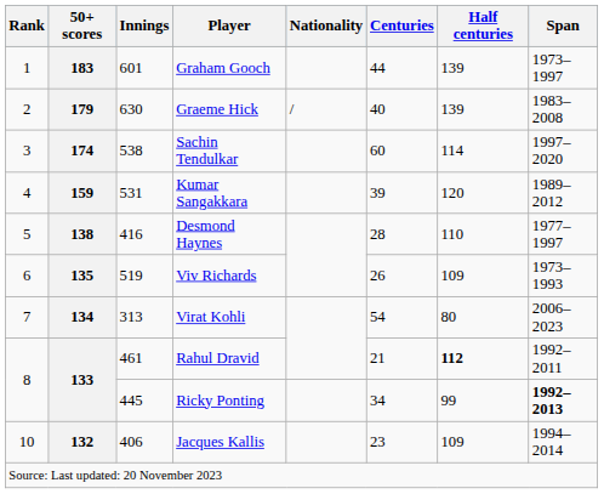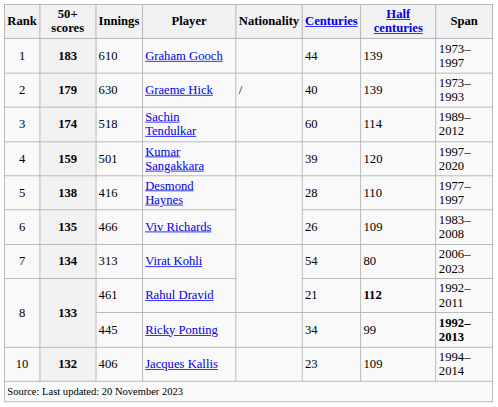 <table class="wikitable sortable" width=70%>
 <tr bgcolor=#87cefa>
 <th>Rank</th>
 <th>50+ scores</th>
 <th>Innings</th>
 <th>Player</th>
 <th>Nationality</th>
 <th><a href='#'>Centuries</a></th>
 <th><a href='#'>Half centuries</a></th>
 <th>Span</th>
 </tr>
 <tr>
 <td align=center>1</td>
 <th>183</th>
-<td>601</td>
+<td>610</td>
 <td><a href='#'>Graham Gooch</a></td>
 <td></td>
 <td>44</td>
 <td>139</td>
 <td>1973–1997</td>
 </tr>
 <tr>
 <td align=center>2</td>
 <th>179</th>
 <td>630</td>
 <td><a href='#'>Graeme Hick</a></td>
 <td> / </td>
 <td>40</td>
 <td>139</td>
-<td>1983–2008</td>
+<td>1973–1993</td>
 </tr>
 <tr>
 <td align=center>3</td>
 <th>174</th>
-<td>538</td>
+<td>518</td>
 <td><a href='#'>Sachin Tendulkar</a></td>
 <td></td>
 <td>60</td>
 <td>114</td>
-<td>1997–2020</td>
+<td>1989–2012</td>
 </tr>
 <tr>
 <td align=center>4</td>
 <th>159</th>
-<td>531</td>
+<td>501</td>
 <td><a href='#'>Kumar Sangakkara</a></td>
 <td></td>
 <td>39</td>
 <td>120</td>
-<td>1989–2012</td>
+<td>1997–2020</td>
 </tr>
 <tr>
 <td align=center>5</td>
 <th>138</th>
 <td>416</td>
 <td><a href='#'>Desmond Haynes</a></td>
 <td rowspan=2></td>
 <td>28</td>
 <td>110</td>
 <td>1977–1997</td>
 </tr>
 <tr>
 <td align=center>6</td>
 <th>135</th>
-<td>519</td>
+<td>466</td>
 <td><a href='#'>Viv Richards</a></td>
 <td>26</td>
 <td>109</td>
-<td>1973–1993</td>
+<td>1983–2008</td>
 </tr>
 <tr>
 <td align=center>7</td>
 <th>134</th>
 <td>313</td>
 <td><a href='#'>Virat Kohli</a></td>
 <td rowspan=2></td>
 <td>54</td>
 <td>80</td>
 <td>2006–2023</td>
 </tr>
 <tr>
 <td align=center rowspan=2>8</td>
 <th rowspan=2>133</th>
 <td>461</td>
 <td><a href='#'>Rahul Dravid</a></td>
 <td>21</td>
 <td><strong>112</strong></td>
 <td>1992–2011</td>
 </tr>
 <tr>
 <td>445</td>
 <td><a href='#'>Ricky Ponting</a></td>
 <td></td>
 <td>34</td>
 <td>99</td>
 <td><strong>1992–2013</strong></td>
 </tr>
 <tr>
 <td align=center>10</td>
 <th>132</th>
 <td>406</td>
 <td><a href='#'>Jacques Kallis</a></td>
 <td></td>
 <td>23</td>
 <td>109</td>
 <td>1994–2014</td>
 </tr>
 <tr>
 <td colspan="8"><small>Source:  Last updated: 20 November 2023</small></td>
 </tr>
 </table>
